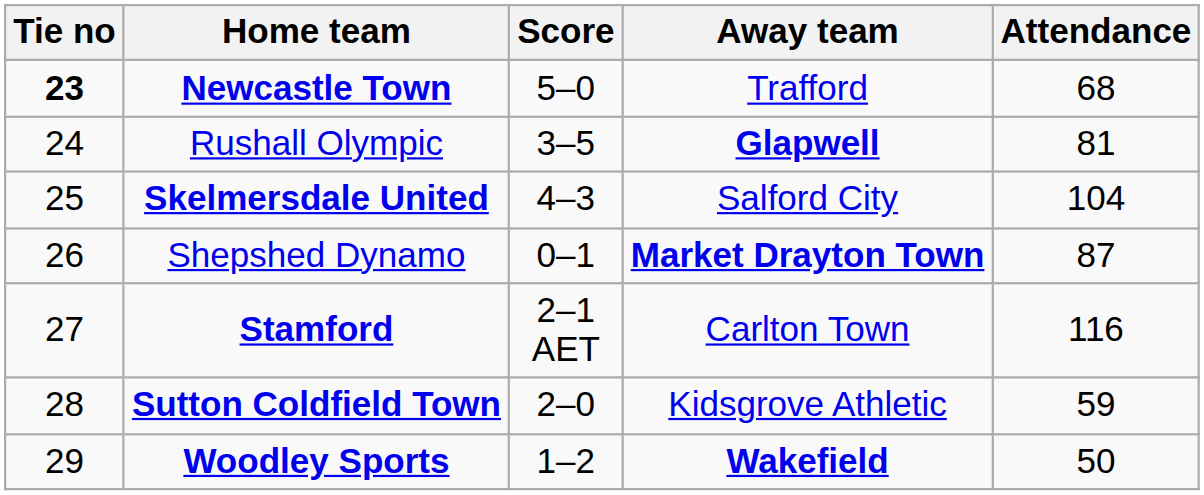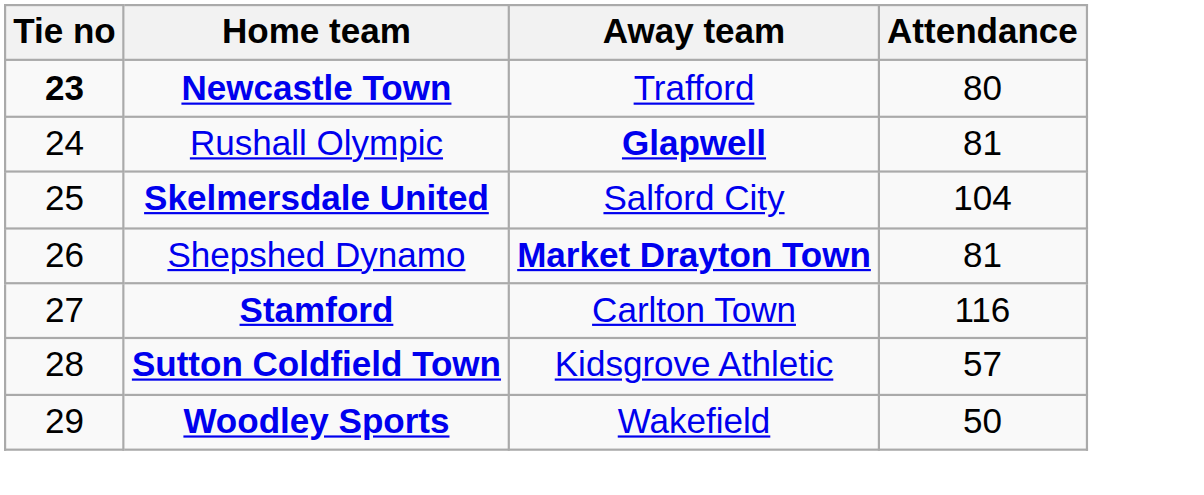 <table class="wikitable" style="text-align: center">
 <tr>
 <th>Tie no</th>
 <th>Home team</th>
-<th>Score</th>
 <th>Away team</th>
 <th>Attendance</th>
 </tr>
 <tr>
 <td><strong>23</strong></td>
 <td><strong><a href='#'>Newcastle Town</a></strong></td>
-<td>5–0</td>
 <td><a href='#'>Trafford</a></td>
-<td>68</td>
+<td>80</td>
 </tr>
 <tr>
 <td>24</td>
 <td><a href='#'>Rushall Olympic</a></td>
-<td>3–5</td>
 <td><strong><a href='#'>Glapwell</a></strong></td>
 <td>81</td>
 </tr>
 <tr>
 <td>25</td>
 <td><strong><a href='#'>Skelmersdale United</a></strong></td>
-<td>4–3</td>
 <td><a href='#'>Salford City</a></td>
 <td>104</td>
 </tr>
 <tr>
 <td>26</td>
 <td><a href='#'>Shepshed Dynamo</a></td>
-<td>0–1</td>
 <td><strong><a href='#'>Market Drayton Town</a></strong></td>
-<td>87</td>
+<td>81</td>
 </tr>
 <tr>
 <td>27</td>
 <td><strong><a href='#'>Stamford</a></strong></td>
-<td>2–1<br>AET</td>
 <td><a href='#'>Carlton Town</a></td>
 <td>116</td>
 </tr>
 <tr>
 <td>28</td>
 <td><strong><a href='#'>Sutton Coldfield Town</a></strong></td>
-<td>2–0</td>
 <td><a href='#'>Kidsgrove Athletic</a></td>
-<td>59</td>
+<td>57</td>
 </tr>
 <tr>
 <td>29</td>
 <td><strong><a href='#'>Woodley Sports</a></strong></td>
-<td>1–2</td>
-<td><strong><a href='#'>Wakefield</a></strong></td>
+<td><a href='#'>Wakefield</a></td>
 <td>50</td>
 </tr>
 </table>
